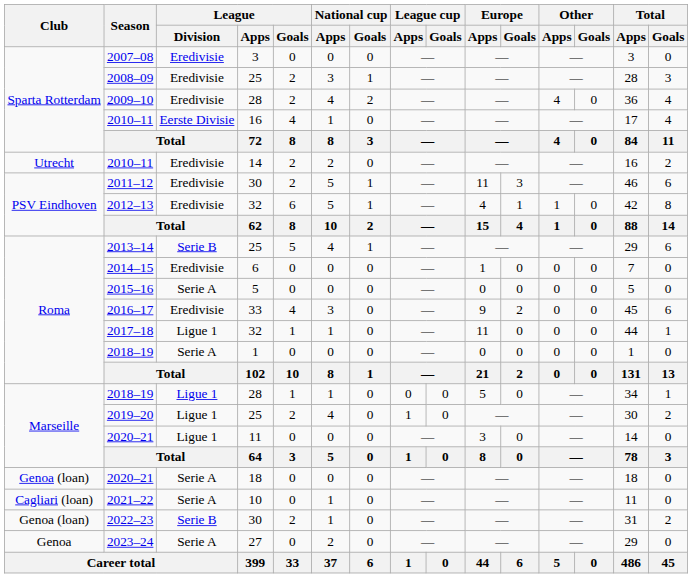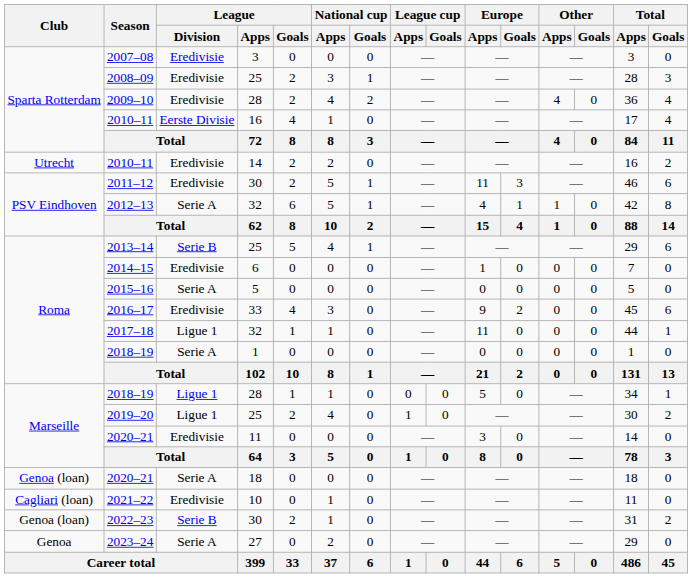 <table class="wikitable" style="text-align:center">
 <tr>
 <th rowspan="2">Club</th>
 <th rowspan="2">Season</th>
 <th colspan="3">League</th>
 <th colspan="2">National cup</th>
 <th colspan="2">League cup</th>
 <th colspan="2">Europe</th>
 <th colspan="2">Other</th>
 <th colspan="2">Total</th>
 </tr>
 <tr>
 <th>Division</th>
 <th>Apps</th>
 <th>Goals</th>
 <th>Apps</th>
 <th>Goals</th>
 <th>Apps</th>
 <th>Goals</th>
 <th>Apps</th>
 <th>Goals</th>
 <th>Apps</th>
 <th>Goals</th>
 <th>Apps</th>
 <th>Goals</th>
 </tr>
 <tr>
 <td rowspan="5"><a href='#'>Sparta Rotterdam</a></td>
 <td><a href='#'>2007–08</a></td>
 <td><a href='#'>Eredivisie</a></td>
 <td>3</td>
 <td>0</td>
 <td>0</td>
 <td>0</td>
 <td colspan="2">—</td>
 <td colspan="2">—</td>
 <td colspan="2">—</td>
 <td>3</td>
 <td>0</td>
 </tr>
 <tr>
 <td><a href='#'>2008–09</a></td>
 <td>Eredivisie</td>
 <td>25</td>
 <td>2</td>
 <td>3</td>
 <td>1</td>
 <td colspan="2">—</td>
 <td colspan="2">—</td>
 <td colspan="2">—</td>
 <td>28</td>
 <td>3</td>
 </tr>
 <tr>
 <td><a href='#'>2009–10</a></td>
 <td>Eredivisie</td>
 <td>28</td>
 <td>2</td>
 <td>4</td>
 <td>2</td>
 <td colspan="2">—</td>
 <td colspan="2">—</td>
 <td>4</td>
 <td>0</td>
 <td>36</td>
 <td>4</td>
 </tr>
 <tr>
 <td><a href='#'>2010–11</a></td>
 <td><a href='#'>Eerste Divisie</a></td>
 <td>16</td>
 <td>4</td>
 <td>1</td>
 <td>0</td>
 <td colspan="2">—</td>
 <td colspan="2">—</td>
 <td colspan="2">—</td>
 <td>17</td>
 <td>4</td>
 </tr>
 <tr>
 <th colspan="2">Total</th>
 <th>72</th>
 <th>8</th>
 <th>8</th>
 <th>3</th>
 <th colspan="2">—</th>
 <th colspan="2">—</th>
 <th>4</th>
 <th>0</th>
 <th>84</th>
 <th>11</th>
 </tr>
 <tr>
 <td><a href='#'>Utrecht</a></td>
 <td><a href='#'>2010–11</a></td>
 <td>Eredivisie</td>
 <td>14</td>
 <td>2</td>
 <td>2</td>
 <td>0</td>
 <td colspan="2">—</td>
 <td colspan="2">—</td>
 <td colspan="2">—</td>
 <td>16</td>
 <td>2</td>
 </tr>
 <tr>
 <td rowspan="3"><a href='#'>PSV Eindhoven</a></td>
 <td><a href='#'>2011–12</a></td>
 <td>Eredivisie</td>
 <td>30</td>
 <td>2</td>
 <td>5</td>
 <td>1</td>
 <td colspan="2">—</td>
 <td>11</td>
 <td>3</td>
 <td colspan="2">—</td>
 <td>46</td>
 <td>6</td>
 </tr>
 <tr>
 <td><a href='#'>2012–13</a></td>
-<td>Eredivisie</td>
+<td>Serie A</td>
 <td>32</td>
 <td>6</td>
 <td>5</td>
 <td>1</td>
 <td colspan="2">—</td>
 <td>4</td>
 <td>1</td>
 <td>1</td>
 <td>0</td>
 <td>42</td>
 <td>8</td>
 </tr>
 <tr>
 <th colspan="2">Total</th>
 <th>62</th>
 <th>8</th>
 <th>10</th>
 <th>2</th>
 <th colspan="2">—</th>
 <th>15</th>
 <th>4</th>
 <th>1</th>
 <th>0</th>
 <th>88</th>
 <th>14</th>
 </tr>
 <tr>
 <td rowspan="7"><a href='#'>Roma</a></td>
 <td><a href='#'>2013–14</a></td>
 <td><a href='#'>Serie B</a></td>
 <td>25</td>
 <td>5</td>
 <td>4</td>
 <td>1</td>
 <td colspan="2">—</td>
 <td colspan="2">—</td>
 <td colspan="2">—</td>
 <td>29</td>
 <td>6</td>
 </tr>
 <tr>
 <td><a href='#'>2014–15</a></td>
 <td>Eredivisie</td>
 <td>6</td>
 <td>0</td>
 <td>0</td>
 <td>0</td>
 <td colspan="2">—</td>
 <td>1</td>
 <td>0</td>
 <td>0</td>
 <td>0</td>
 <td>7</td>
 <td>0</td>
 </tr>
 <tr>
 <td><a href='#'>2015–16</a></td>
 <td>Serie A</td>
 <td>5</td>
 <td>0</td>
 <td>0</td>
 <td>0</td>
 <td colspan="2">—</td>
 <td>0</td>
 <td>0</td>
 <td>0</td>
 <td>0</td>
 <td>5</td>
 <td>0</td>
 </tr>
 <tr>
 <td><a href='#'>2016–17</a></td>
 <td>Eredivisie</td>
 <td>33</td>
 <td>4</td>
 <td>3</td>
 <td>0</td>
 <td colspan="2">—</td>
 <td>9</td>
 <td>2</td>
 <td>0</td>
 <td>0</td>
 <td>45</td>
 <td>6</td>
 </tr>
 <tr>
 <td><a href='#'>2017–18</a></td>
 <td>Ligue 1</td>
 <td>32</td>
 <td>1</td>
 <td>1</td>
 <td>0</td>
 <td colspan="2">—</td>
 <td>11</td>
 <td>0</td>
 <td>0</td>
 <td>0</td>
 <td>44</td>
 <td>1</td>
 </tr>
 <tr>
 <td><a href='#'>2018–19</a></td>
 <td>Serie A</td>
 <td>1</td>
 <td>0</td>
 <td>0</td>
 <td>0</td>
 <td colspan="2">—</td>
 <td>0</td>
 <td>0</td>
 <td>0</td>
 <td>0</td>
 <td>1</td>
 <td>0</td>
 </tr>
 <tr>
 <th colspan="2">Total</th>
 <th>102</th>
 <th>10</th>
 <th>8</th>
 <th>1</th>
 <th colspan="2">—</th>
 <th>21</th>
 <th>2</th>
 <th>0</th>
 <th>0</th>
 <th>131</th>
 <th>13</th>
 </tr>
 <tr>
 <td rowspan="4"><a href='#'>Marseille</a></td>
 <td><a href='#'>2018–19</a></td>
 <td><a href='#'>Ligue 1</a></td>
 <td>28</td>
 <td>1</td>
 <td>1</td>
 <td>0</td>
 <td>0</td>
 <td>0</td>
 <td>5</td>
 <td>0</td>
 <td colspan="2">—</td>
 <td>34</td>
 <td>1</td>
 </tr>
 <tr>
 <td><a href='#'>2019–20</a></td>
 <td>Ligue 1</td>
 <td>25</td>
 <td>2</td>
 <td>4</td>
 <td>0</td>
 <td>1</td>
 <td>0</td>
 <td colspan="2">—</td>
 <td colspan="2">—</td>
 <td>30</td>
 <td>2</td>
 </tr>
 <tr>
 <td><a href='#'>2020–21</a></td>
-<td>Ligue 1</td>
+<td>Eredivisie</td>
 <td>11</td>
 <td>0</td>
 <td>0</td>
 <td>0</td>
 <td colspan="2">—</td>
 <td>3</td>
 <td>0</td>
 <td colspan="2">—</td>
 <td>14</td>
 <td>0</td>
 </tr>
 <tr>
 <th colspan="2">Total</th>
 <th>64</th>
 <th>3</th>
 <th>5</th>
 <th>0</th>
 <th>1</th>
 <th>0</th>
 <th>8</th>
 <th>0</th>
 <th colspan="2">—</th>
 <th>78</th>
 <th>3</th>
 </tr>
 <tr>
 <td><a href='#'>Genoa</a> (loan)</td>
 <td><a href='#'>2020–21</a></td>
 <td>Serie A</td>
 <td>18</td>
 <td>0</td>
 <td>0</td>
 <td>0</td>
 <td colspan="2">—</td>
 <td colspan="2">—</td>
 <td colspan="2">—</td>
 <td>18</td>
 <td>0</td>
 </tr>
 <tr>
 <td><a href='#'>Cagliari</a> (loan)</td>
 <td><a href='#'>2021–22</a></td>
-<td>Serie A</td>
+<td>Eredivisie</td>
 <td>10</td>
 <td>0</td>
 <td>1</td>
 <td>0</td>
 <td colspan="2">—</td>
 <td colspan="2">—</td>
 <td colspan="2">—</td>
 <td>11</td>
 <td>0</td>
 </tr>
 <tr>
 <td>Genoa (loan)</td>
 <td><a href='#'>2022–23</a></td>
 <td><a href='#'>Serie B</a></td>
 <td>30</td>
 <td>2</td>
 <td>1</td>
 <td>0</td>
 <td colspan="2">—</td>
 <td colspan="2">—</td>
 <td colspan="2">—</td>
 <td>31</td>
 <td>2</td>
 </tr>
 <tr>
 <td>Genoa</td>
 <td><a href='#'>2023–24</a></td>
 <td>Serie A</td>
 <td>27</td>
 <td>0</td>
 <td>2</td>
 <td>0</td>
 <td colspan="2">—</td>
 <td colspan="2">—</td>
 <td colspan="2">—</td>
 <td>29</td>
 <td>0</td>
 </tr>
 <tr>
 <th colspan="3">Career total</th>
 <th>399</th>
 <th>33</th>
 <th>37</th>
 <th>6</th>
 <th>1</th>
 <th>0</th>
 <th>44</th>
 <th>6</th>
 <th>5</th>
 <th>0</th>
 <th>486</th>
 <th>45</th>
 </tr>
 </table>
